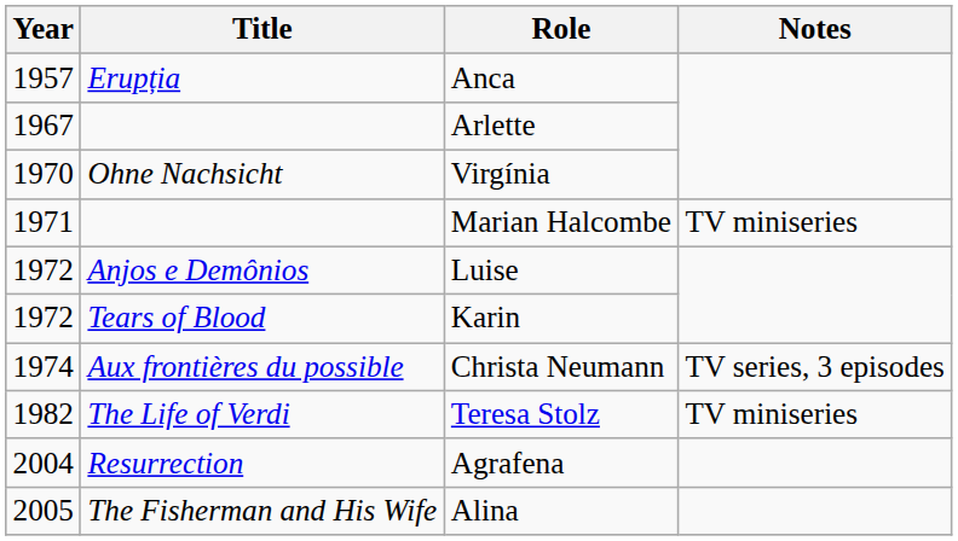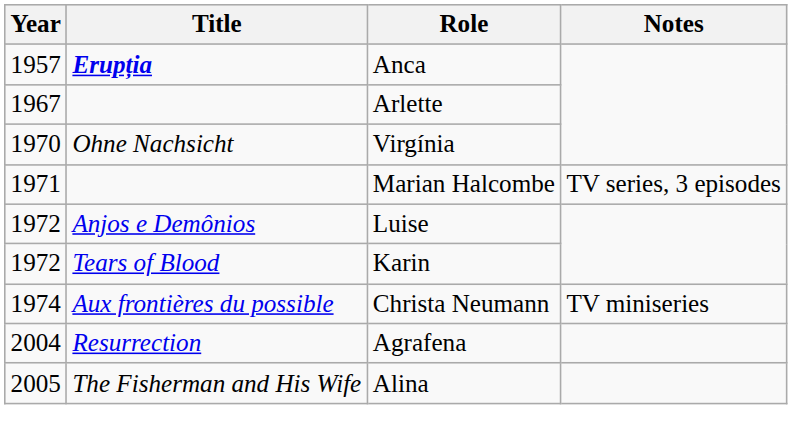 <table class="wikitable sortable">
 <tr>
 <th>Year</th>
 <th>Title</th>
 <th>Role</th>
 <th class="unsortable">Notes</th>
 </tr>
 <tr>
 <td>1957</td>
-<td><em><a href='#'>Erupția</a></em> </td>
+<td><strong><em><a href='#'>Erupția</a></em> </strong></td>
 <td>Anca</td>
 </tr>
 <tr>
 <td>1967</td>
 <td><em></em></td>
 <td>Arlette</td>
 </tr>
 <tr>
 <td>1970</td>
 <td><em>Ohne Nachsicht</em></td>
 <td>Virgínia</td>
 </tr>
 <tr>
 <td>1971</td>
 <td><em></em></td>
 <td>Marian Halcombe</td>
-<td>TV miniseries</td>
+<td>TV series, 3 episodes</td>
 </tr>
 <tr>
 <td>1972</td>
 <td><em><a href='#'>Anjos e Demônios</a></em></td>
 <td>Luise</td>
 </tr>
 <tr>
 <td>1972</td>
 <td><em><a href='#'>Tears of Blood</a></em></td>
 <td>Karin</td>
 </tr>
 <tr>
 <td>1974</td>
 <td><em><a href='#'>Aux frontières du possible</a></em></td>
 <td>Christa Neumann</td>
-<td>TV series, 3 episodes</td>
-</tr>
-<tr>
-<td>1982</td>
-<td><em><a href='#'>The Life of Verdi</a></em></td>
-<td><a href='#'>Teresa Stolz</a></td>
 <td>TV miniseries</td>
 </tr>
 <tr>
 <td>2004</td>
 <td><em><a href='#'>Resurrection</a></em></td>
 <td>Agrafena</td>
 <td></td>
 </tr>
 <tr>
 <td>2005</td>
 <td><em>The Fisherman and His Wife</em></td>
 <td>Alina</td>
 <td></td>
 </tr>
 </table>
